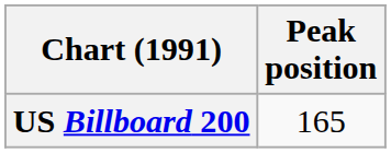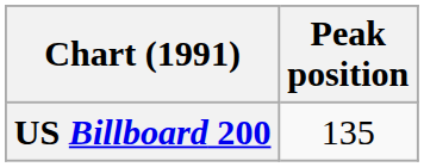 <table class="wikitable sortable plainrowheaders" style="text-align:center">
 <tr>
 <th scope="col">Chart (1991)</th>
 <th scope="col">Peak<br>position</th>
 </tr>
 <tr>
 <th scope="row">US <a href='#'><em>Billboard</em> 200</a></th>
-<td>165</td>
+<td>135</td>
 </tr>
 </table>
